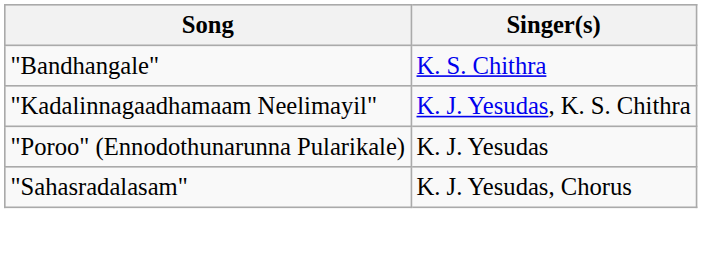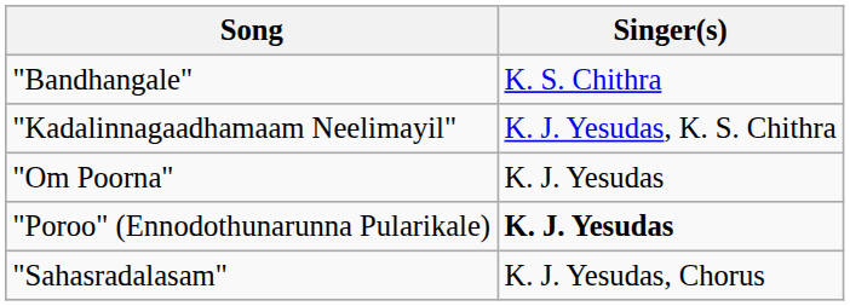 <table class="wikitable tracklist" style="font-size:95%;">
 <tr>
 <th>Song</th>
 <th>Singer(s)</th>
 </tr>
 <tr>
 <td>"Bandhangale"</td>
 <td><a href='#'>K. S. Chithra</a></td>
 </tr>
 <tr>
 <td>"Kadalinnagaadhamaam Neelimayil"</td>
 <td><a href='#'>K. J. Yesudas</a>, K. S. Chithra</td>
 </tr>
 <tr>
+<td>"Om Poorna"</td>
+<td>K. J. Yesudas</td>
+</tr>
+<tr>
 <td>"Poroo" (Ennodothunarunna Pularikale)</td>
-<td>K. J. Yesudas</td>
+<td><strong>K. J. Yesudas</strong></td>
 </tr>
 <tr>
 <td>"Sahasradalasam"</td>
 <td>K. J. Yesudas, Chorus</td>
 </tr>
 </table>
